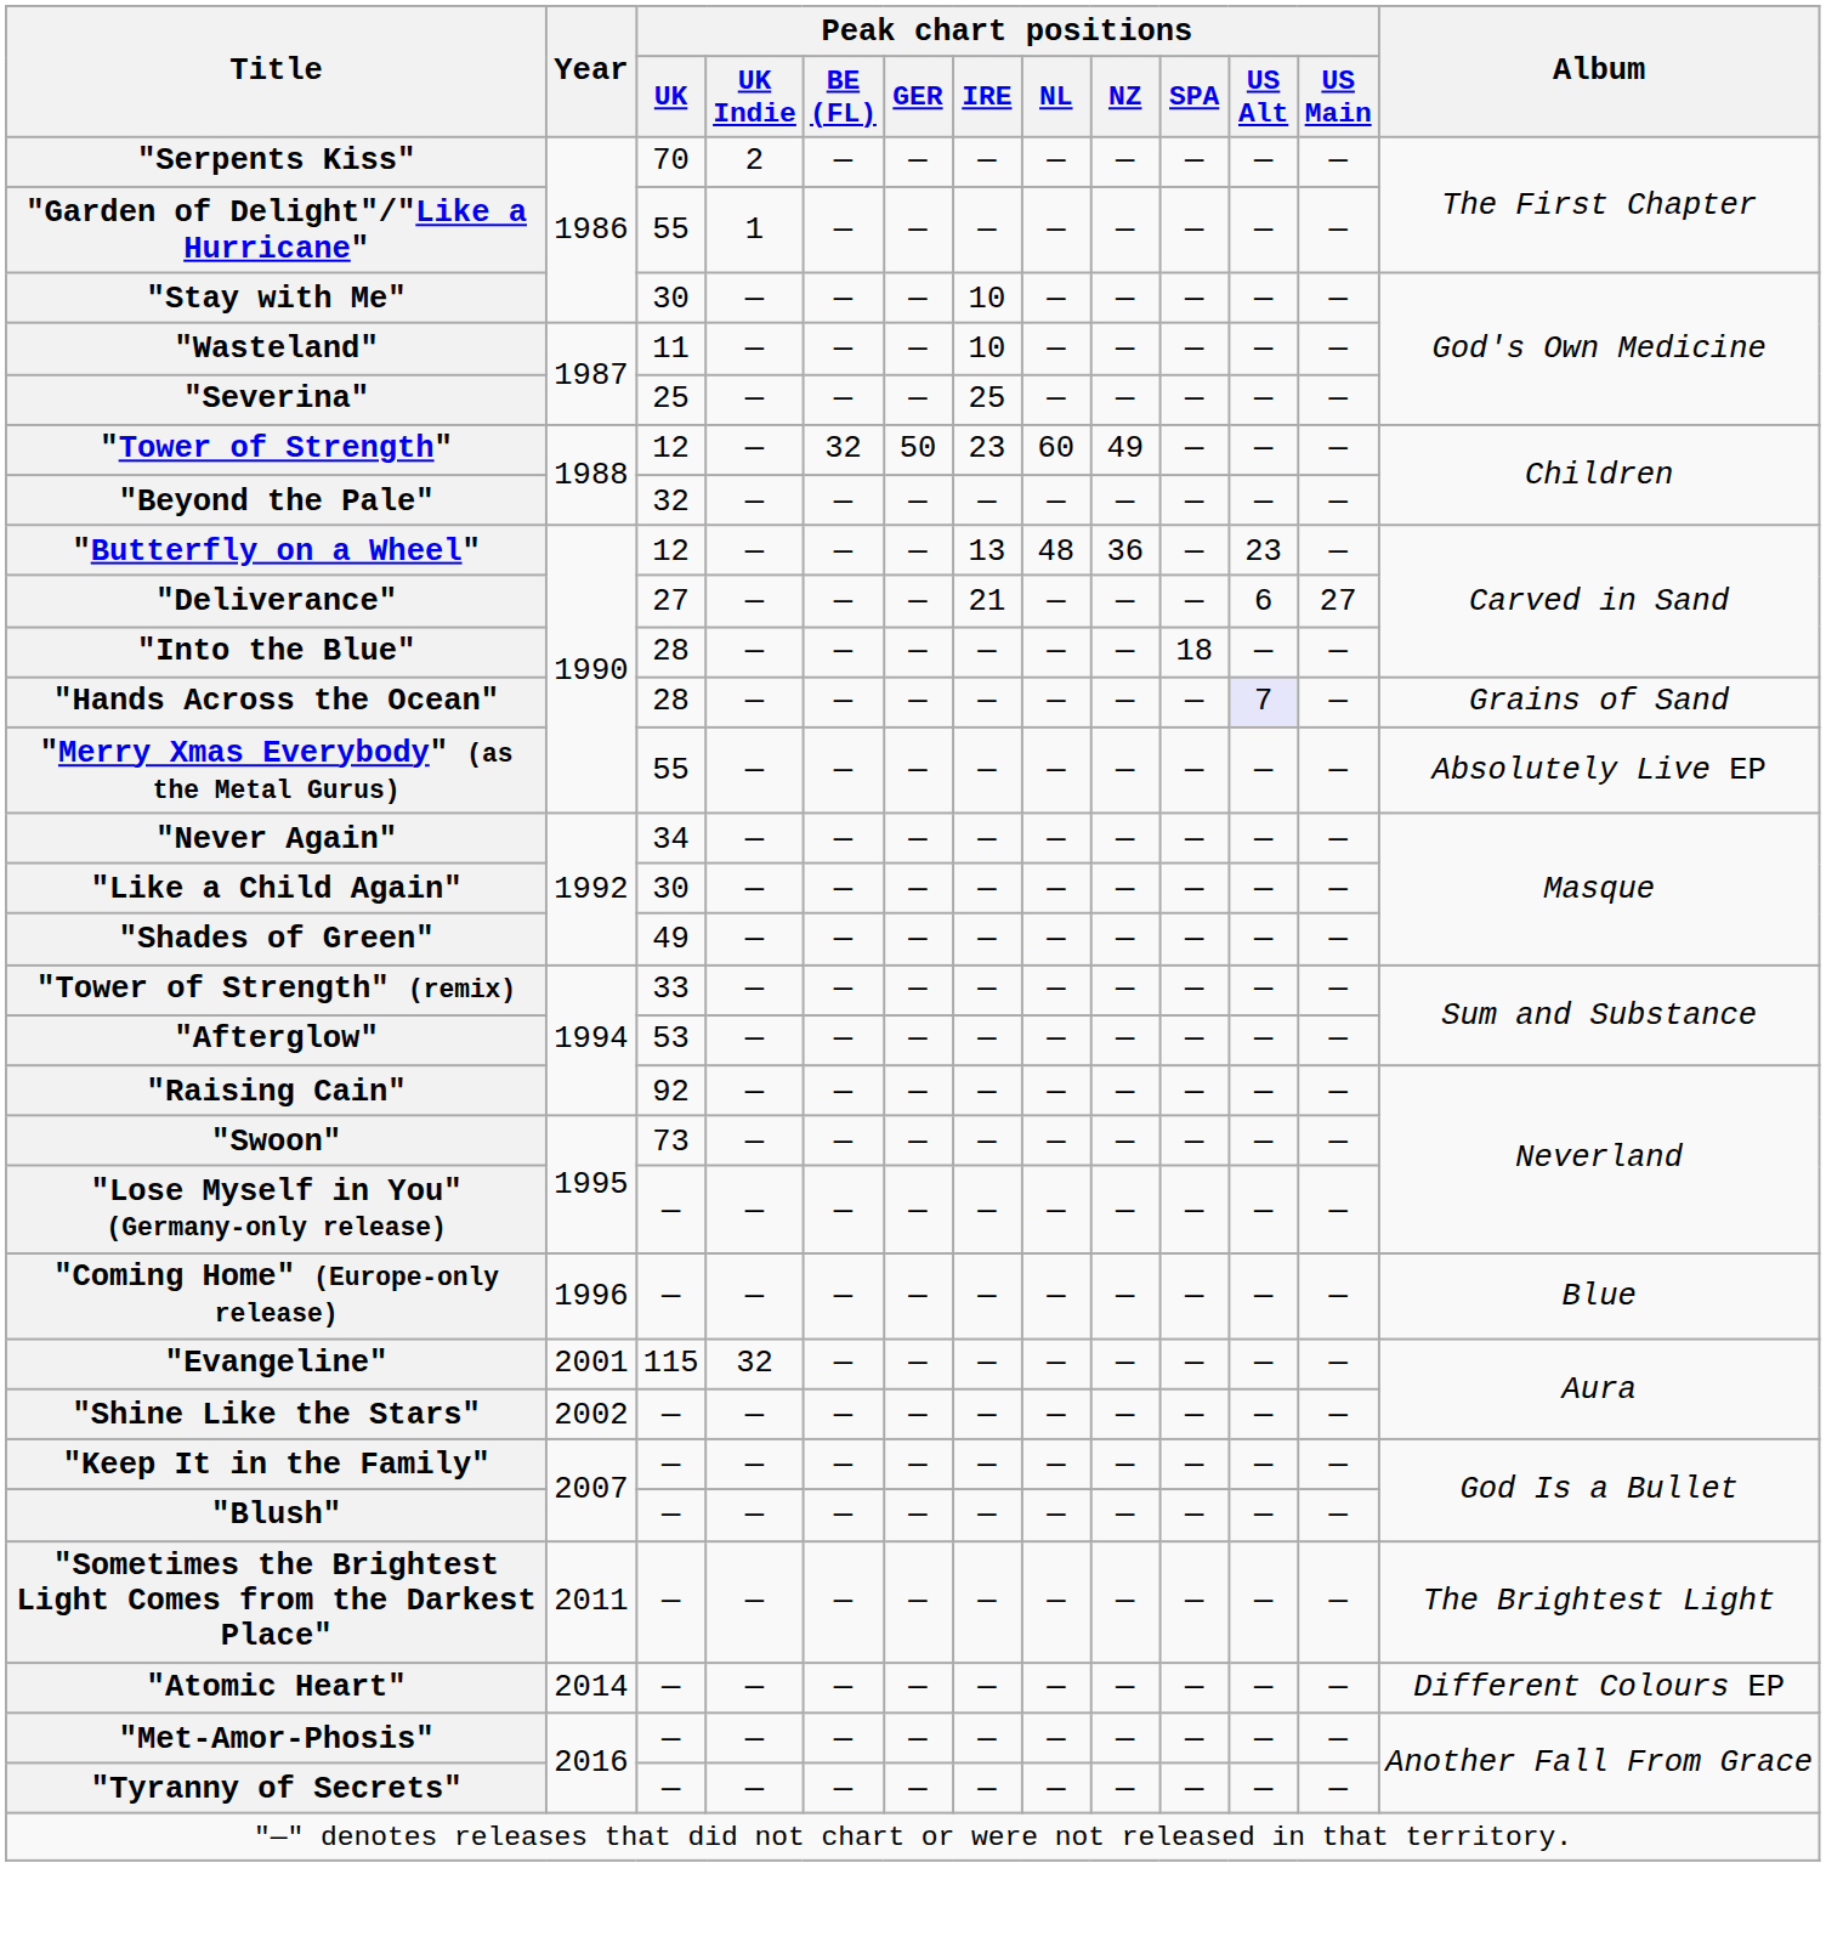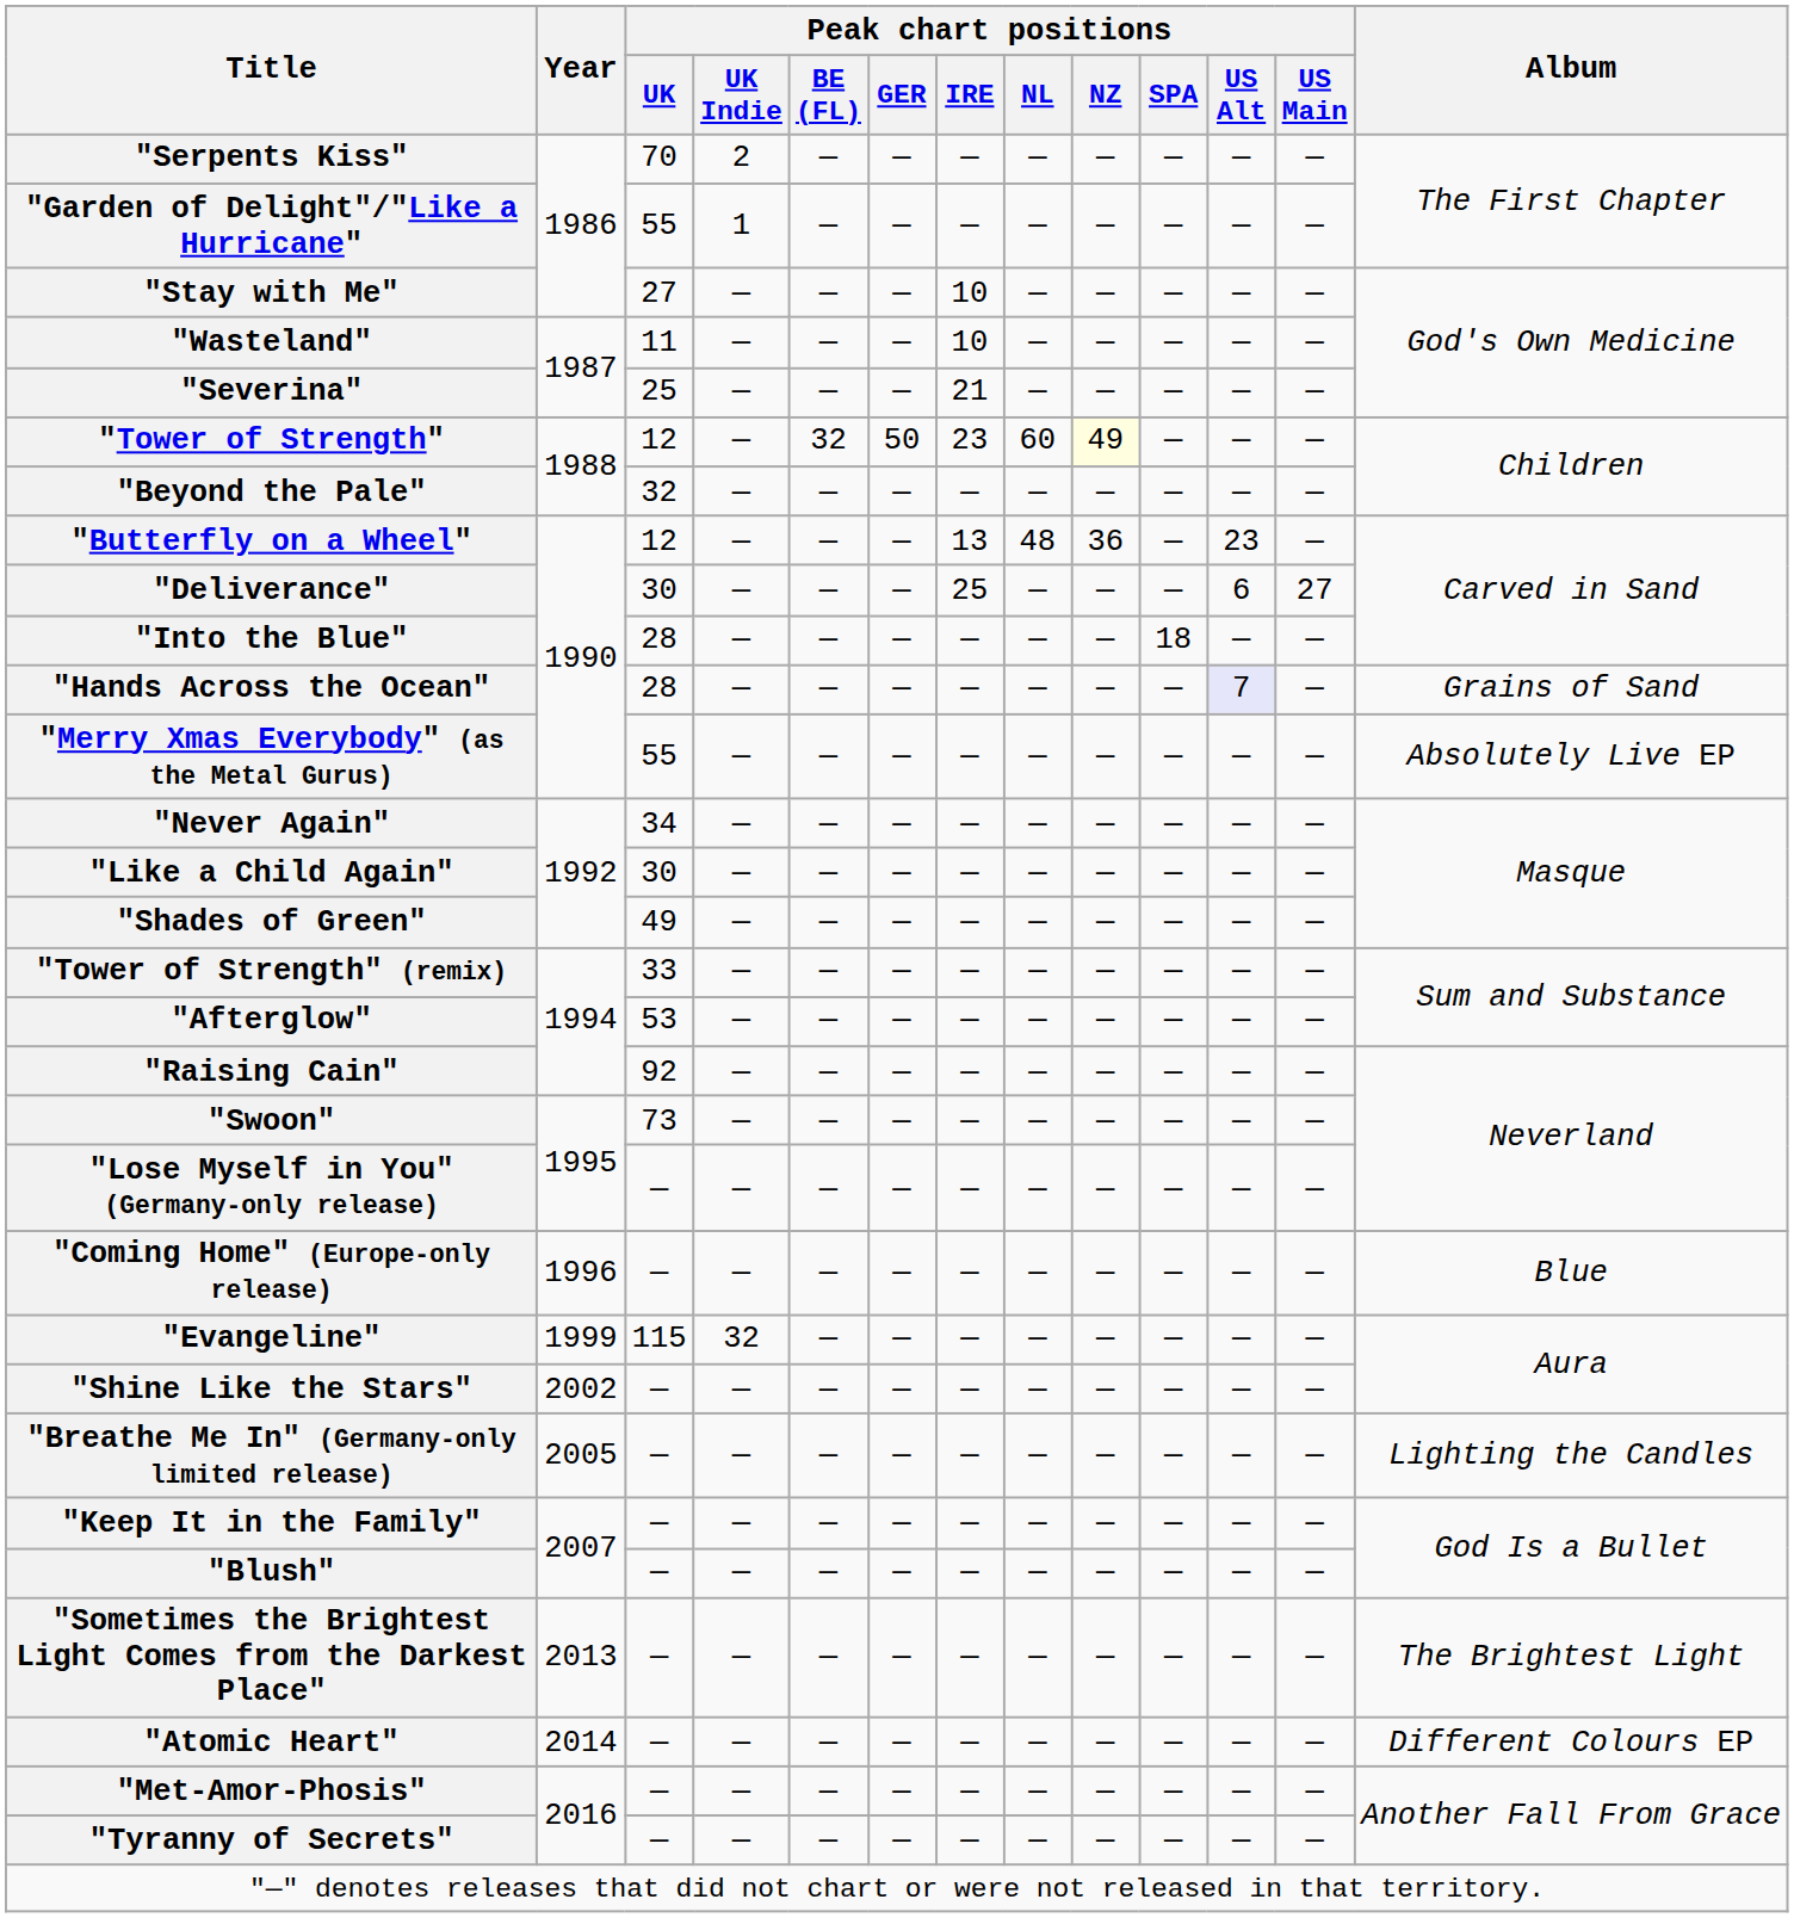 <table class="wikitable plainrowheaders" style="text-align:center;">
 <tr>
 <th rowspan="2" scope="col" style="width:17em;">Title</th>
 <th rowspan="2" scope="col" style="width:2em;">Year</th>
 <th colspan="10">Peak chart positions</th>
 <th rowspan="2">Album</th>
 </tr>
 <tr>
 <th scope="col" style="width:2em;font-size:90%;"><a href='#'>UK</a><br></th>
 <th scope="col" style="width:2em;font-size:90%;"><a href='#'>UK Indie</a><br></th>
 <th scope="col" style="width:2em;font-size:90%;"><a href='#'>BE (FL)</a><br></th>
 <th scope="col" style="width:2em;font-size:90%;"><a href='#'>GER</a><br></th>
 <th scope="col" style="width:2em;font-size:90%;"><a href='#'>IRE</a><br></th>
 <th scope="col" style="width:2em;font-size:90%;"><a href='#'>NL</a><br></th>
 <th scope="col" style="width:2em;font-size:90%;"><a href='#'>NZ</a><br></th>
 <th scope="col" style="width:2em;font-size:90%;"><a href='#'>SPA</a><br></th>
 <th scope="col" style="width:2em;font-size:90%;"><a href='#'>US Alt</a><br></th>
 <th scope="col" style="width:2em;font-size:90%;"><a href='#'>US Main</a><br></th>
 </tr>
 <tr>
 <th scope="row">"Serpents Kiss" </th>
 <td rowspan="3">1986</td>
 <td>70</td>
 <td>2</td>
 <td>—</td>
 <td>—</td>
 <td>—</td>
 <td>—</td>
 <td>—</td>
 <td>—</td>
 <td>—</td>
 <td>—</td>
 <td rowspan="2"><em>The First Chapter</em></td>
 </tr>
 <tr>
 <th scope="row">"Garden of Delight"/"<a href='#'>Like a Hurricane</a>" </th>
 <td>55</td>
 <td>1</td>
 <td>—</td>
 <td>—</td>
 <td>—</td>
 <td>—</td>
 <td>—</td>
 <td>—</td>
 <td>—</td>
 <td>—</td>
 </tr>
 <tr>
 <th scope="row">"Stay with Me" </th>
-<td>30</td>
+<td>27</td>
 <td>—</td>
 <td>—</td>
 <td>—</td>
 <td>10</td>
 <td>—</td>
 <td>—</td>
 <td>—</td>
 <td>—</td>
 <td>—</td>
 <td rowspan="3"><em>God's Own Medicine</em></td>
 </tr>
 <tr>
 <th scope="row">"Wasteland" </th>
 <td rowspan="2">1987</td>
 <td>11</td>
 <td>—</td>
 <td>—</td>
 <td>—</td>
 <td>10</td>
 <td>—</td>
 <td>—</td>
 <td>—</td>
 <td>—</td>
 <td>—</td>
 </tr>
 <tr>
 <th scope="row">"Severina" </th>
 <td>25</td>
 <td>—</td>
 <td>—</td>
 <td>—</td>
-<td>25</td>
+<td>21</td>
 <td>—</td>
 <td>—</td>
 <td>—</td>
 <td>—</td>
 <td>—</td>
 </tr>
 <tr>
 <th scope="row">"<a href='#'>Tower of Strength</a>"</th>
 <td rowspan="2">1988</td>
 <td>12</td>
 <td>—</td>
 <td>32</td>
 <td>50</td>
 <td>23</td>
 <td>60</td>
-<td>49</td>
+<td style="background: lightyellow;">49</td>
 <td>—</td>
 <td>—</td>
 <td>—</td>
 <td rowspan="2"><em>Children</em></td>
 </tr>
 <tr>
 <th scope="row">"Beyond the Pale"</th>
 <td>32</td>
 <td>—</td>
 <td>—</td>
 <td>—</td>
 <td>—</td>
 <td>—</td>
 <td>—</td>
 <td>—</td>
 <td>—</td>
 <td>—</td>
 </tr>
 <tr>
 <th scope="row">"<a href='#'>Butterfly on a Wheel</a>"</th>
 <td rowspan="5">1990</td>
 <td>12</td>
 <td>—</td>
 <td>—</td>
 <td>—</td>
 <td>13</td>
 <td>48</td>
 <td>36</td>
 <td>—</td>
 <td>23</td>
 <td>—</td>
 <td rowspan="3"><em>Carved in Sand</em></td>
 </tr>
 <tr>
 <th scope="row">"Deliverance"</th>
-<td>27</td>
+<td>30</td>
 <td>—</td>
 <td>—</td>
 <td>—</td>
-<td>21</td>
+<td>25</td>
 <td>—</td>
 <td>—</td>
 <td>—</td>
 <td>6</td>
 <td>27</td>
 </tr>
 <tr>
 <th scope="row">"Into the Blue"</th>
 <td>28</td>
 <td>—</td>
 <td>—</td>
 <td>—</td>
 <td>—</td>
 <td>—</td>
 <td>—</td>
 <td>18</td>
 <td>—</td>
 <td>—</td>
 </tr>
 <tr>
 <th scope="row">"Hands Across the Ocean"</th>
 <td>28</td>
 <td>—</td>
 <td>—</td>
 <td>—</td>
 <td>—</td>
 <td>—</td>
 <td>—</td>
 <td>—</td>
 <td style="background: lavender;">7</td>
 <td>—</td>
 <td><em>Grains of Sand</em></td>
 </tr>
 <tr>
 <th scope="row">"<a href='#'>Merry Xmas Everybody</a>" <small>(as the Metal Gurus)</small></th>
 <td>55</td>
 <td>—</td>
 <td>—</td>
 <td>—</td>
 <td>—</td>
 <td>—</td>
 <td>—</td>
 <td>—</td>
 <td>—</td>
 <td>—</td>
 <td><em>Absolutely Live</em> EP</td>
 </tr>
 <tr>
 <th scope="row">"Never Again"</th>
 <td rowspan="3">1992</td>
 <td>34</td>
 <td>—</td>
 <td>—</td>
 <td>—</td>
 <td>—</td>
 <td>—</td>
 <td>—</td>
 <td>—</td>
 <td>—</td>
 <td>—</td>
 <td rowspan="3"><em>Masque</em></td>
 </tr>
 <tr>
 <th scope="row">"Like a Child Again"</th>
 <td>30</td>
 <td>—</td>
 <td>—</td>
 <td>—</td>
 <td>—</td>
 <td>—</td>
 <td>—</td>
 <td>—</td>
 <td>—</td>
 <td>—</td>
 </tr>
 <tr>
 <th scope="row">"Shades of Green"</th>
 <td>49</td>
 <td>—</td>
 <td>—</td>
 <td>—</td>
 <td>—</td>
 <td>—</td>
 <td>—</td>
 <td>—</td>
 <td>—</td>
 <td>—</td>
 </tr>
 <tr>
 <th scope="row">"Tower of Strength" <small>(remix)</small></th>
 <td rowspan="3">1994</td>
 <td>33</td>
 <td>—</td>
 <td>—</td>
 <td>—</td>
 <td>—</td>
 <td>—</td>
 <td>—</td>
 <td>—</td>
 <td>—</td>
 <td>—</td>
 <td rowspan="2"><em>Sum and Substance</em></td>
 </tr>
 <tr>
 <th scope="row">"Afterglow"</th>
 <td>53</td>
 <td>—</td>
 <td>—</td>
 <td>—</td>
 <td>—</td>
 <td>—</td>
 <td>—</td>
 <td>—</td>
 <td>—</td>
 <td>—</td>
 </tr>
 <tr>
 <th scope="row">"Raising Cain" </th>
 <td>92</td>
 <td>—</td>
 <td>—</td>
 <td>—</td>
 <td>—</td>
 <td>—</td>
 <td>—</td>
 <td>—</td>
 <td>—</td>
 <td>—</td>
 <td rowspan="3"><em>Neverland</em></td>
 </tr>
 <tr>
 <th scope="row">"Swoon"</th>
 <td rowspan="2">1995</td>
 <td>73</td>
 <td>—</td>
 <td>—</td>
 <td>—</td>
 <td>—</td>
 <td>—</td>
 <td>—</td>
 <td>—</td>
 <td>—</td>
 <td>—</td>
 </tr>
 <tr>
 <th scope="row">"Lose Myself in You" <small>(Germany-only release)</small></th>
 <td>—</td>
 <td>—</td>
 <td>—</td>
 <td>—</td>
 <td>—</td>
 <td>—</td>
 <td>—</td>
 <td>—</td>
 <td>—</td>
 <td>—</td>
 </tr>
 <tr>
 <th scope="row">"Coming Home" <small>(Europe-only release)</small></th>
 <td>1996</td>
 <td>—</td>
 <td>—</td>
 <td>—</td>
 <td>—</td>
 <td>—</td>
 <td>—</td>
 <td>—</td>
 <td>—</td>
 <td>—</td>
 <td>—</td>
 <td><em>Blue</em></td>
 </tr>
 <tr>
 <th scope="row">"Evangeline"</th>
-<td>2001</td>
+<td>1999</td>
 <td>115</td>
 <td>32</td>
 <td>—</td>
 <td>—</td>
 <td>—</td>
 <td>—</td>
 <td>—</td>
 <td>—</td>
 <td>—</td>
 <td>—</td>
 <td rowspan="2"><em>Aura</em></td>
 </tr>
 <tr>
 <th scope="row">"Shine Like the Stars"</th>
 <td>2002</td>
 <td>—</td>
 <td>—</td>
 <td>—</td>
 <td>—</td>
 <td>—</td>
 <td>—</td>
 <td>—</td>
 <td>—</td>
 <td>—</td>
 <td>—</td>
+</tr>
+<tr>
+<th scope="row">"Breathe Me In" <small>(Germany-only limited release)</small></th>
+<td>2005</td>
+<td>—</td>
+<td>—</td>
+<td>—</td>
+<td>—</td>
+<td>—</td>
+<td>—</td>
+<td>—</td>
+<td>—</td>
+<td>—</td>
+<td>—</td>
+<td><em>Lighting the Candles</em></td>
 </tr>
 <tr>
 <th scope="row">"Keep It in the Family"</th>
 <td rowspan="2">2007</td>
 <td>—</td>
 <td>—</td>
 <td>—</td>
 <td>—</td>
 <td>—</td>
 <td>—</td>
 <td>—</td>
 <td>—</td>
 <td>—</td>
 <td>—</td>
 <td rowspan="2"><em>God Is a Bullet</em></td>
 </tr>
 <tr>
 <th scope="row">"Blush"</th>
 <td>—</td>
 <td>—</td>
 <td>—</td>
 <td>—</td>
 <td>—</td>
 <td>—</td>
 <td>—</td>
 <td>—</td>
 <td>—</td>
 <td>—</td>
 </tr>
 <tr>
 <th scope="row">"Sometimes the Brightest Light Comes from the Darkest Place"</th>
-<td>2011</td>
+<td>2013</td>
 <td>—</td>
 <td>—</td>
 <td>—</td>
 <td>—</td>
 <td>—</td>
 <td>—</td>
 <td>—</td>
 <td>—</td>
 <td>—</td>
 <td>—</td>
 <td><em>The Brightest Light</em></td>
 </tr>
 <tr>
 <th scope="row">"Atomic Heart"</th>
 <td>2014</td>
 <td>—</td>
 <td>—</td>
 <td>—</td>
 <td>—</td>
 <td>—</td>
 <td>—</td>
 <td>—</td>
 <td>—</td>
 <td>—</td>
 <td>—</td>
 <td><em>Different Colours</em> EP</td>
 </tr>
 <tr>
 <th scope="row">"Met-Amor-Phosis"</th>
 <td rowspan="2">2016</td>
 <td>—</td>
 <td>—</td>
 <td>—</td>
 <td>—</td>
 <td>—</td>
 <td>—</td>
 <td>—</td>
 <td>—</td>
 <td>—</td>
 <td>—</td>
 <td rowspan="2"><em>Another Fall From Grace</em></td>
 </tr>
 <tr>
 <th scope="row">"Tyranny of Secrets"</th>
 <td>—</td>
 <td>—</td>
 <td>—</td>
 <td>—</td>
 <td>—</td>
 <td>—</td>
 <td>—</td>
 <td>—</td>
 <td>—</td>
 <td>—</td>
 </tr>
 <tr>
 <td colspan="13" style="font-size:90%">"—" denotes releases that did not chart or were not released in that territory.</td>
 </tr>
 </table>
